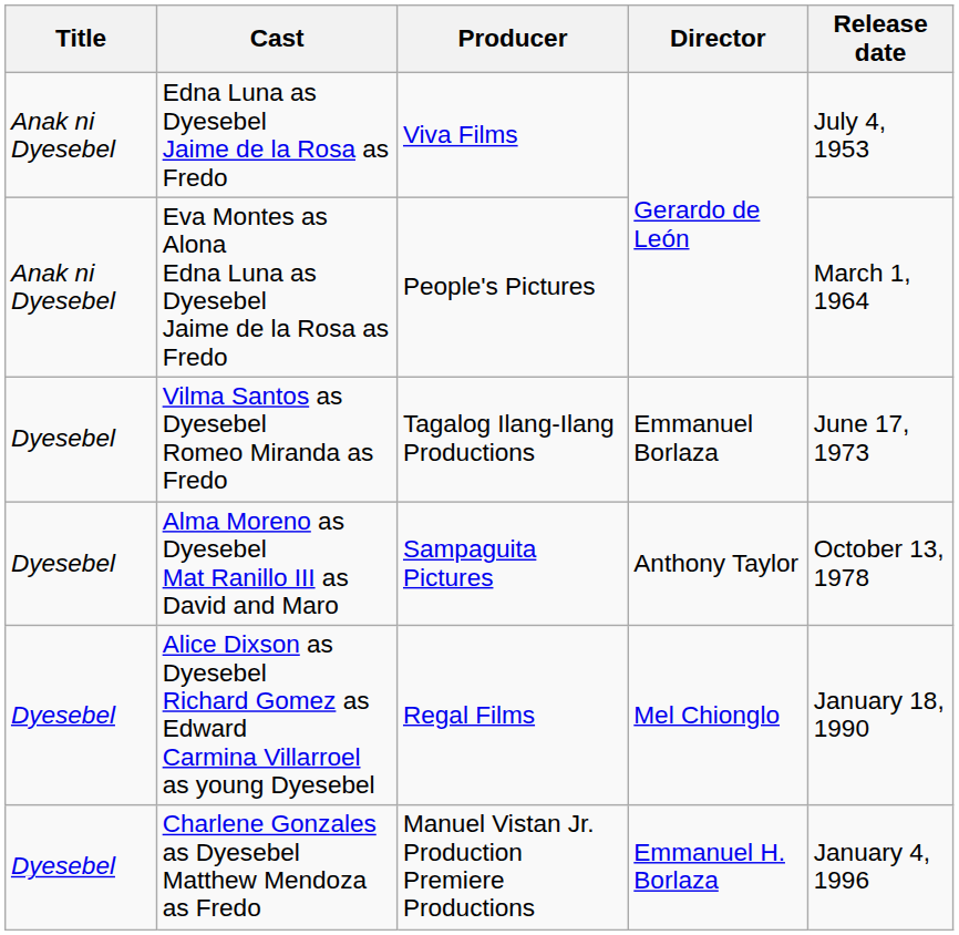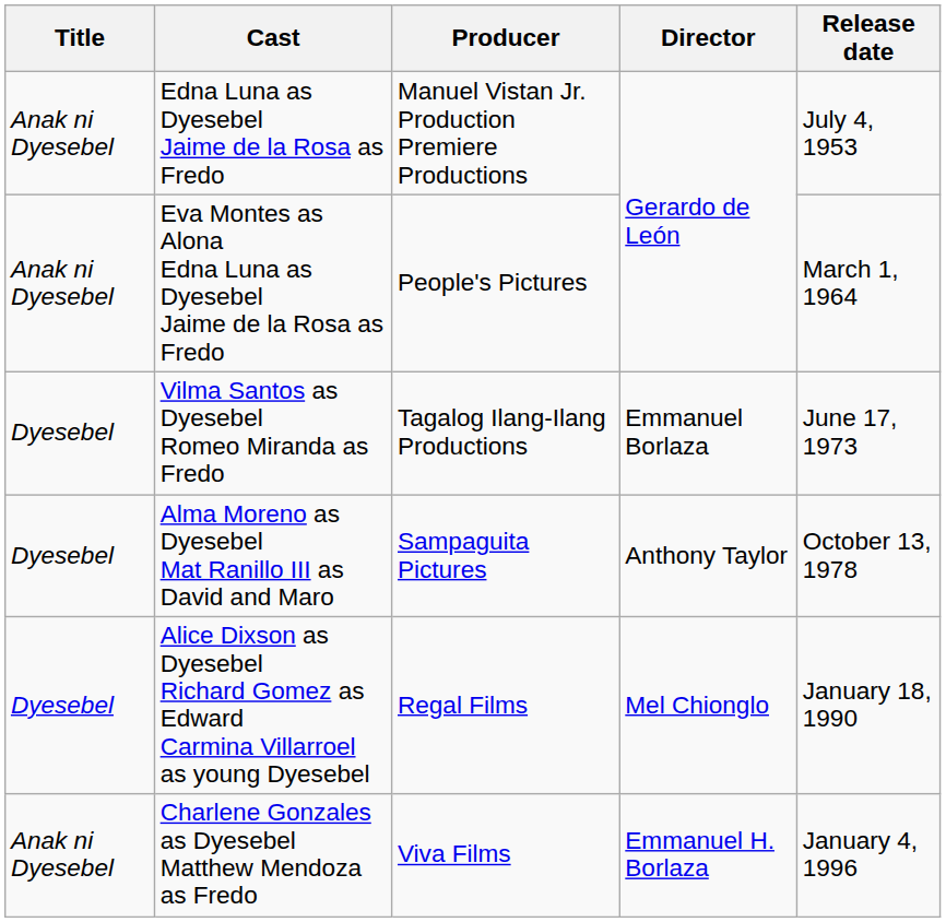 <table class="wikitable sortable">
 <tr>
 <th>Title</th>
 <th>Cast</th>
 <th>Producer</th>
 <th>Director</th>
 <th>Release date</th>
 </tr>
 <tr>
 <td><em>Anak ni Dyesebel</em></td>
 <td>Edna Luna as Dyesebel<br><a href='#'>Jaime de la Rosa</a> as Fredo</td>
-<td><a href='#'>Viva Films</a></td>
+<td>Manuel Vistan Jr. Production<br>Premiere Productions</td>
 <td rowspan=2><a href='#'>Gerardo de León</a></td>
 <td>July 4, 1953</td>
 </tr>
 <tr>
 <td><em>Anak ni Dyesebel</em></td>
 <td>Eva Montes as Alona<br>Edna Luna as Dyesebel<br>Jaime de la Rosa as Fredo</td>
 <td>People's Pictures</td>
 <td>March 1, 1964</td>
 </tr>
 <tr>
 <td><em>Dyesebel</em></td>
 <td><a href='#'>Vilma Santos</a> as Dyesebel<br>Romeo Miranda as Fredo</td>
 <td>Tagalog Ilang-Ilang Productions</td>
 <td>Emmanuel Borlaza</td>
 <td>June 17, 1973</td>
 </tr>
 <tr>
 <td><em>Dyesebel</em></td>
 <td><a href='#'>Alma Moreno</a> as Dyesebel<br><a href='#'>Mat Ranillo III</a> as David and Maro</td>
 <td><a href='#'>Sampaguita Pictures</a></td>
 <td>Anthony Taylor</td>
 <td>October 13, 1978</td>
 </tr>
 <tr>
 <td><em><a href='#'>Dyesebel</a></em></td>
 <td><a href='#'>Alice Dixson</a> as Dyesebel<br><a href='#'>Richard Gomez</a> as Edward<br><a href='#'>Carmina Villarroel</a> as young Dyesebel</td>
 <td><a href='#'>Regal Films</a></td>
 <td><a href='#'>Mel Chionglo</a></td>
 <td>January 18, 1990</td>
 </tr>
 <tr>
-<td><em><a href='#'>Dyesebel</a></em></td>
+<td><em>Anak ni Dyesebel</em></td>
 <td><a href='#'>Charlene Gonzales</a> as Dyesebel<br>Matthew Mendoza as Fredo</td>
-<td>Manuel Vistan Jr. Production<br>Premiere Productions</td>
+<td><a href='#'>Viva Films</a></td>
 <td><a href='#'>Emmanuel H. Borlaza</a></td>
 <td>January 4, 1996</td>
 </tr>
 </table>
